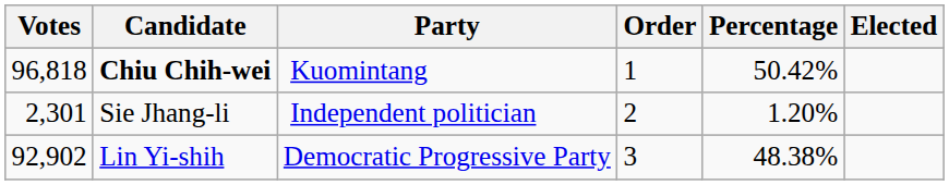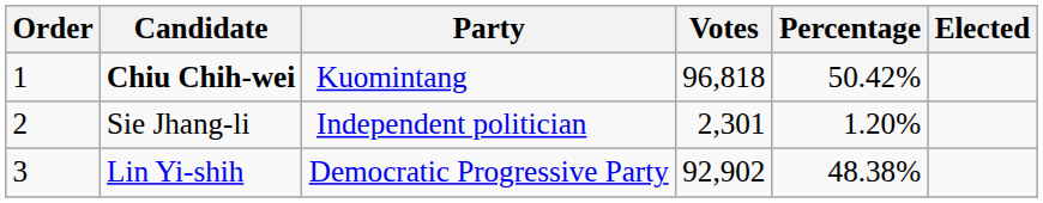 <table class="wikitable">
 <tr>
-<th>Votes</th>
+<th>Order</th>
 <th>Candidate</th>
 <th>Party</th>
-<th>Order</th>
+<th>Votes</th>
 <th>Percentage</th>
 <th>Elected</th>
 </tr>
 <tr>
-<td align="right">96,818</td>
+<td>1</td>
 <td><strong>Chiu Chih-wei</strong></td>
 <td> <a href='#'>Kuomintang</a></td>
-<td>1</td>
+<td align="right">96,818</td>
 <td align="right">50.42%</td>
 <td align="center"></td>
 </tr>
 <tr>
-<td align="right">2,301</td>
+<td>2</td>
 <td>Sie Jhang-li</td>
 <td> <a href='#'>Independent politician</a></td>
-<td>2</td>
+<td align="right">2,301</td>
 <td align="right">1.20%</td>
 <td></td>
 </tr>
 <tr>
-<td align="right">92,902</td>
+<td>3</td>
 <td><a href='#'>Lin Yi-shih</a></td>
 <td><a href='#'>Democratic Progressive Party</a></td>
-<td>3</td>
+<td align="right">92,902</td>
 <td align="right">48.38%</td>
 <td></td>
 </tr>
 </table>
